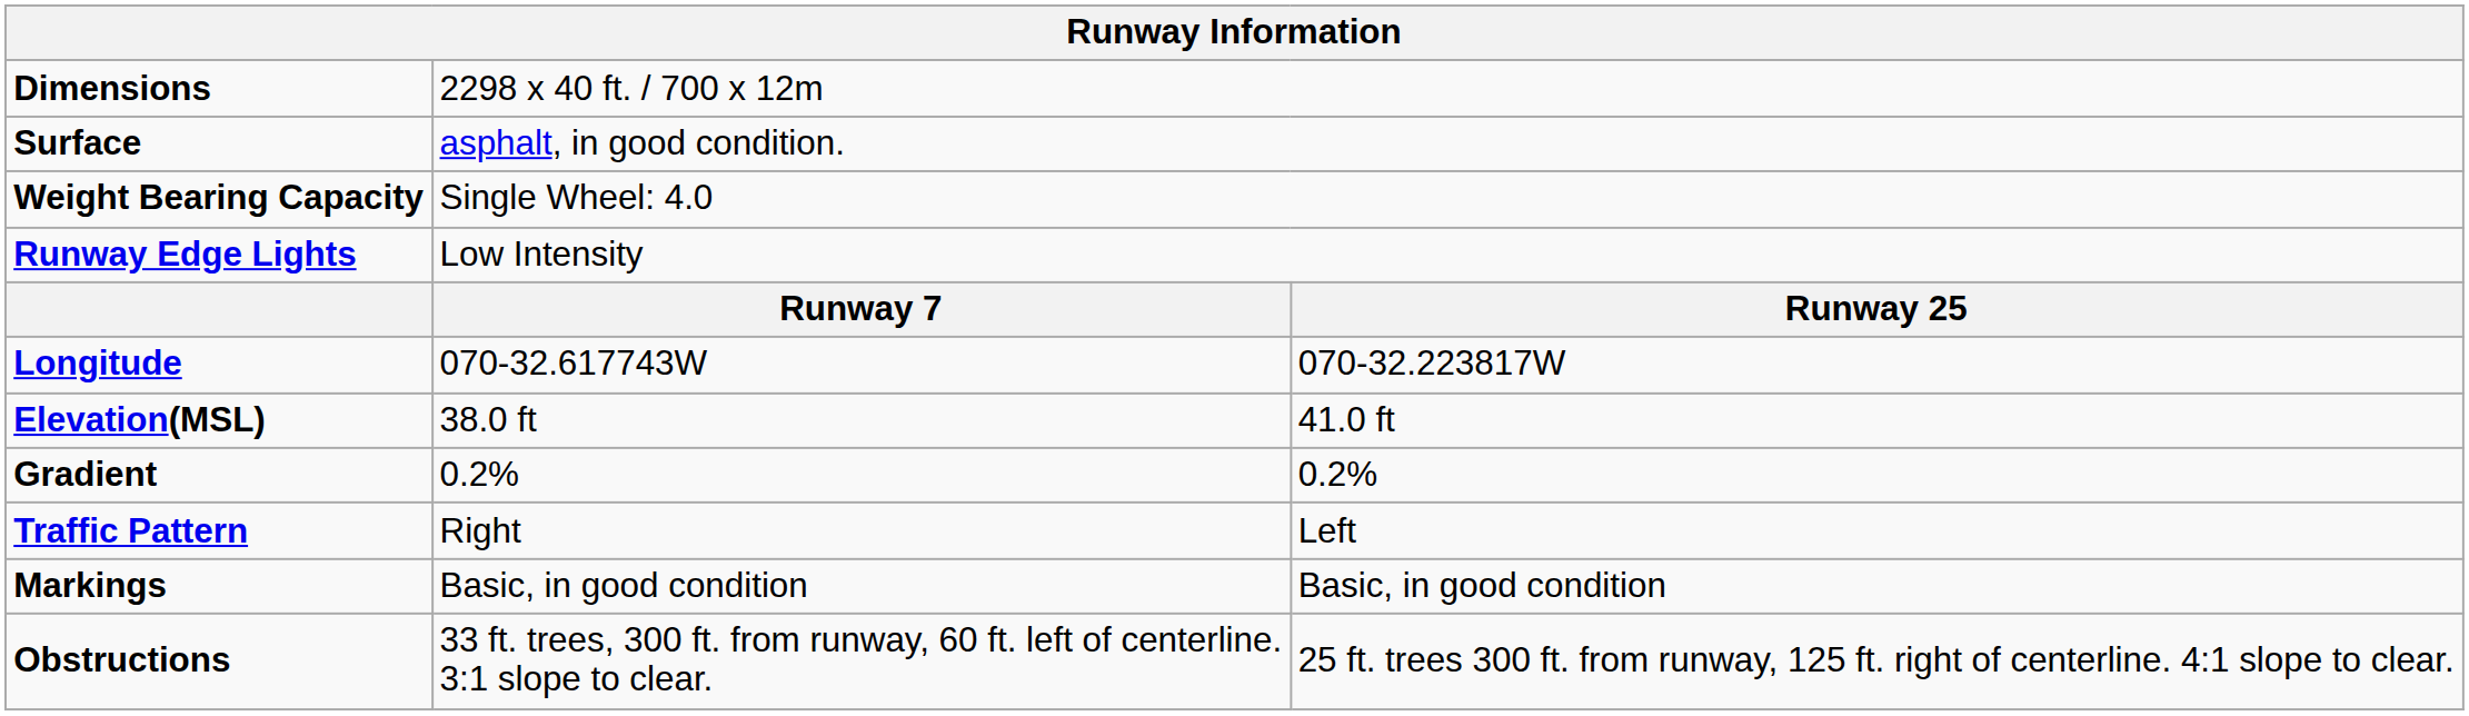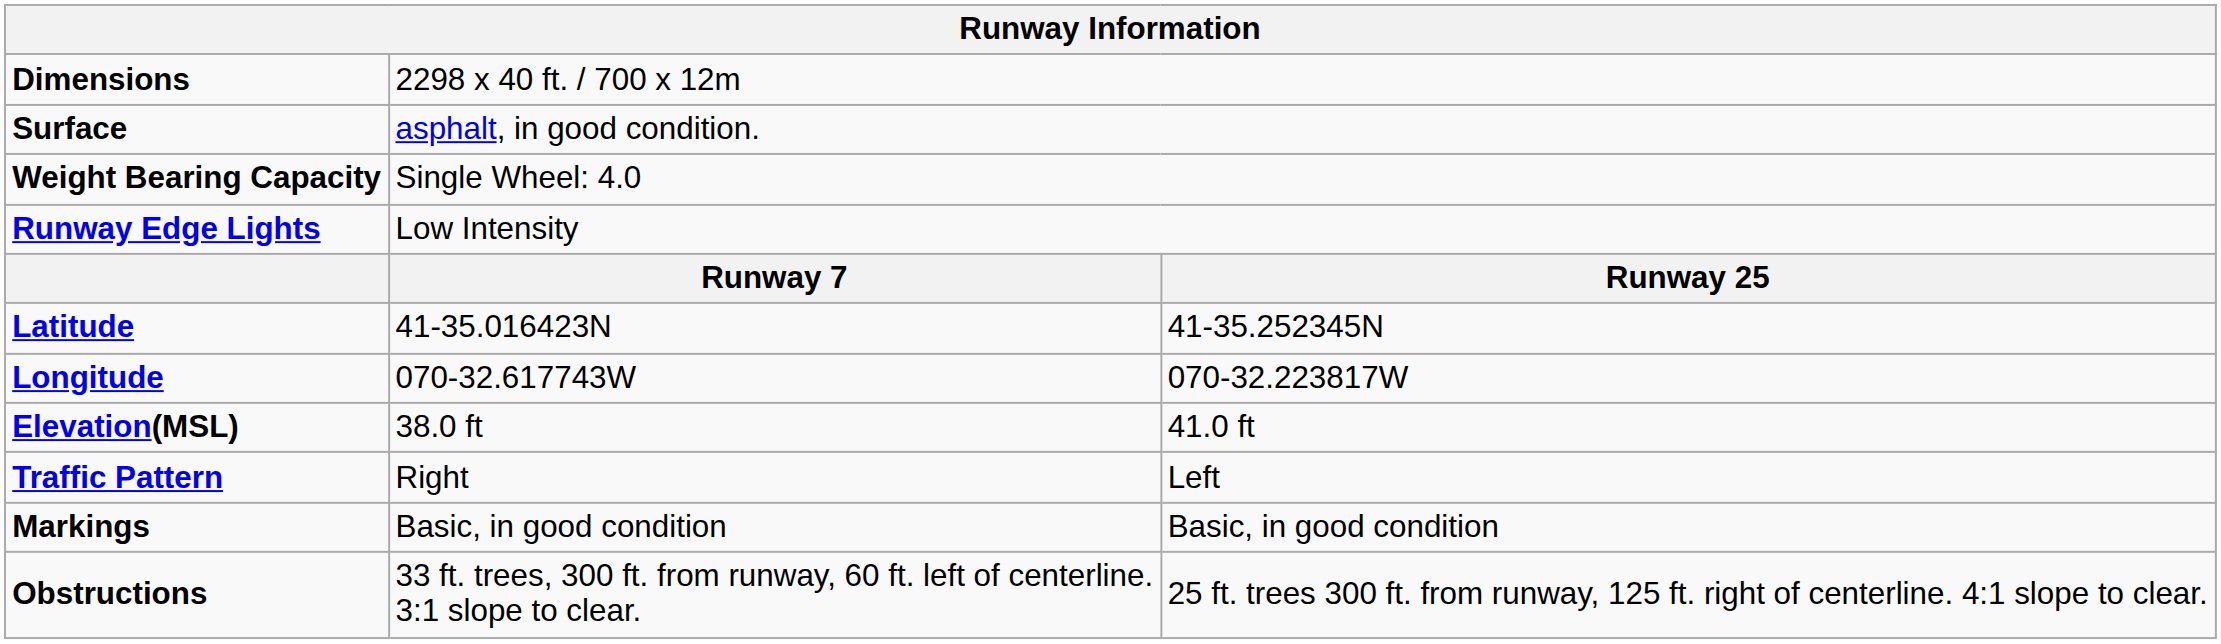 <table class="wikitable">
 <tr>
 <th colspan="3">Runway Information</th>
 </tr>
 <tr>
 <td><strong>Dimensions</strong></td>
 <td colspan="2">2298 x 40 ft. / 700 x 12m</td>
 </tr>
 <tr>
 <td><strong>Surface</strong></td>
 <td colspan="2"><a href='#'>asphalt</a>, in good condition.</td>
 </tr>
 <tr>
 <td><strong>Weight Bearing Capacity</strong></td>
 <td colspan="2">Single Wheel: 4.0</td>
 </tr>
 <tr>
 <td><strong><a href='#'>Runway Edge Lights</a></strong></td>
 <td colspan="2">Low Intensity</td>
 </tr>
 <tr>
 <th></th>
 <th>Runway 7</th>
 <th>Runway 25</th>
 </tr>
 <tr>
+<td><strong><a href='#'>Latitude</a></strong></td>
+<td>41-35.016423N</td>
+<td>41-35.252345N</td>
+</tr>
+<tr>
 <td><strong><a href='#'>Longitude</a></strong></td>
 <td>070-32.617743W</td>
 <td>070-32.223817W</td>
 </tr>
 <tr>
 <td><strong><a href='#'>Elevation</a>(MSL)</strong></td>
 <td>38.0 ft</td>
 <td>41.0 ft</td>
-</tr>
-<tr>
-<td><strong>Gradient</strong></td>
-<td>0.2%</td>
-<td>0.2%</td>
 </tr>
 <tr>
 <td><strong><a href='#'>Traffic Pattern</a></strong></td>
 <td>Right</td>
 <td>Left</td>
 </tr>
 <tr>
 <td><strong>Markings</strong></td>
 <td>Basic, in good condition</td>
 <td>Basic, in good condition</td>
 </tr>
 <tr>
 <td><strong>Obstructions</strong></td>
 <td>33 ft. trees, 300 ft. from runway, 60 ft. left of centerline.<br>3:1 slope to clear.</td>
 <td>25 ft. trees 300 ft. from runway, 125 ft. right of centerline. 4:1 slope to clear.</td>
 </tr>
 </table>
